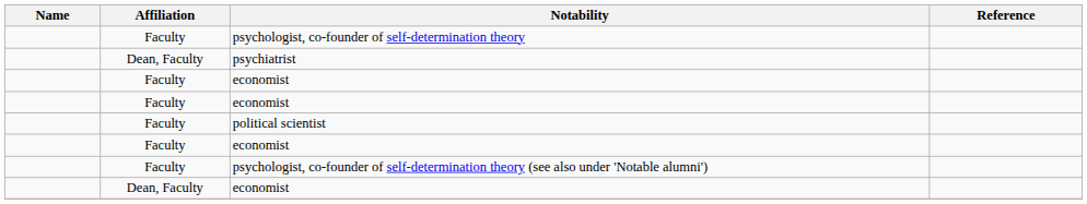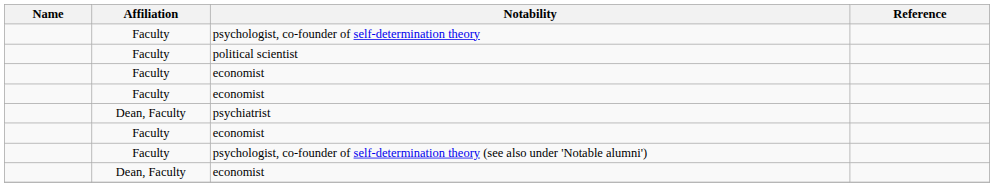 <table class="wikitable sortable" style="width:100%">
 <tr>
 <th style="width:*;">Name</th>
 <th style="width:12%;" class="unsortable">Affiliation</th>
 <th style="width:65%;" class="unsortable">Notability</th>
 <th style="width:*;" class="unsortable">Reference</th>
 </tr>
 <tr>
 <td></td>
 <td style="text-align:center;">Faculty</td>
 <td>psychologist, co-founder of <a href='#'>self-determination theory</a></td>
 <td style="text-align:center;"></td>
 </tr>
 <tr>
 <td></td>
-<td style="text-align:center;">Dean, Faculty</td>
-<td>psychiatrist</td>
+<td style="text-align:center;">Faculty</td>
+<td>political scientist</td>
 <td style="text-align:center;"></td>
 </tr>
 <tr>
 <td></td>
 <td style="text-align:center;">Faculty</td>
 <td>economist</td>
 <td style="text-align:center;"></td>
 </tr>
 <tr>
 <td></td>
 <td style="text-align:center;">Faculty</td>
 <td>economist</td>
 <td style="text-align:center;"></td>
 </tr>
 <tr>
 <td></td>
-<td style="text-align:center;">Faculty</td>
-<td>political scientist</td>
+<td style="text-align:center;">Dean, Faculty</td>
+<td>psychiatrist</td>
 <td style="text-align:center;"></td>
 </tr>
 <tr>
 <td></td>
 <td style="text-align:center;">Faculty</td>
 <td>economist</td>
 <td style="text-align:center;"></td>
 </tr>
 <tr>
 <td></td>
 <td style="text-align:center;">Faculty</td>
 <td>psychologist, co-founder of <a href='#'>self-determination theory</a> (see also under 'Notable alumni')</td>
 <td style="text-align:center;"></td>
 </tr>
 <tr>
 <td></td>
 <td style="text-align:center;">Dean, Faculty</td>
 <td>economist</td>
 <td style="text-align:center;"></td>
 </tr>
 <tr>
 </tr>
 </table>
